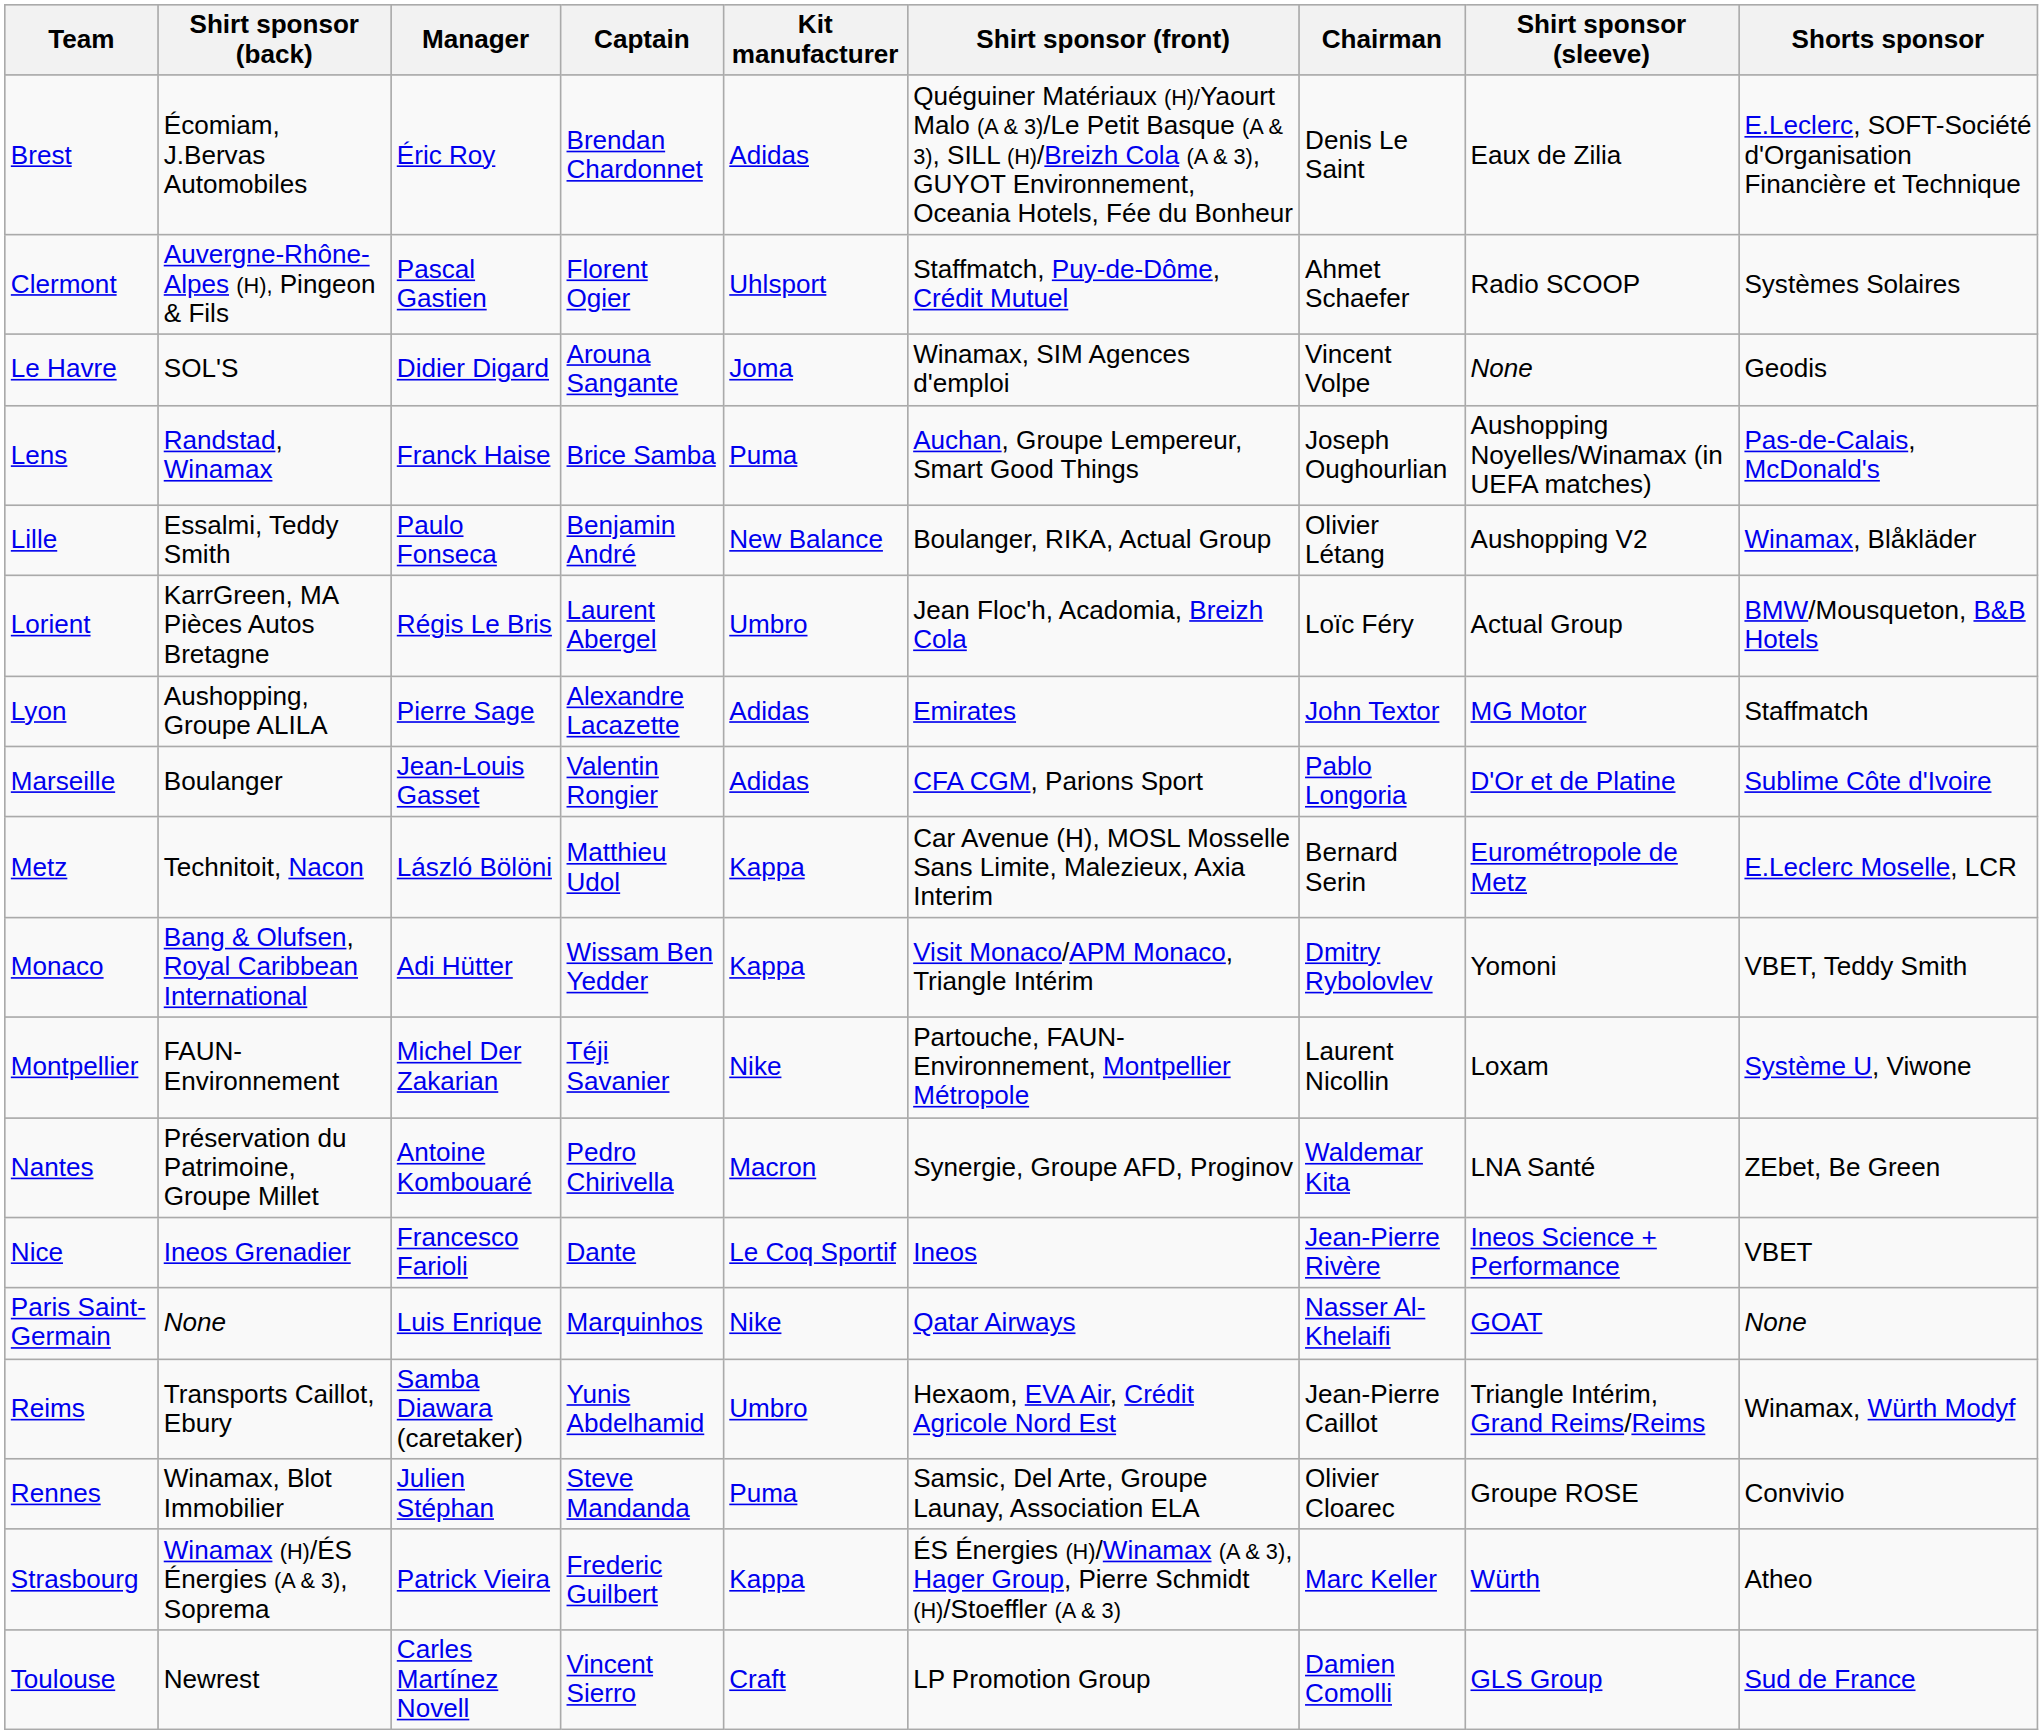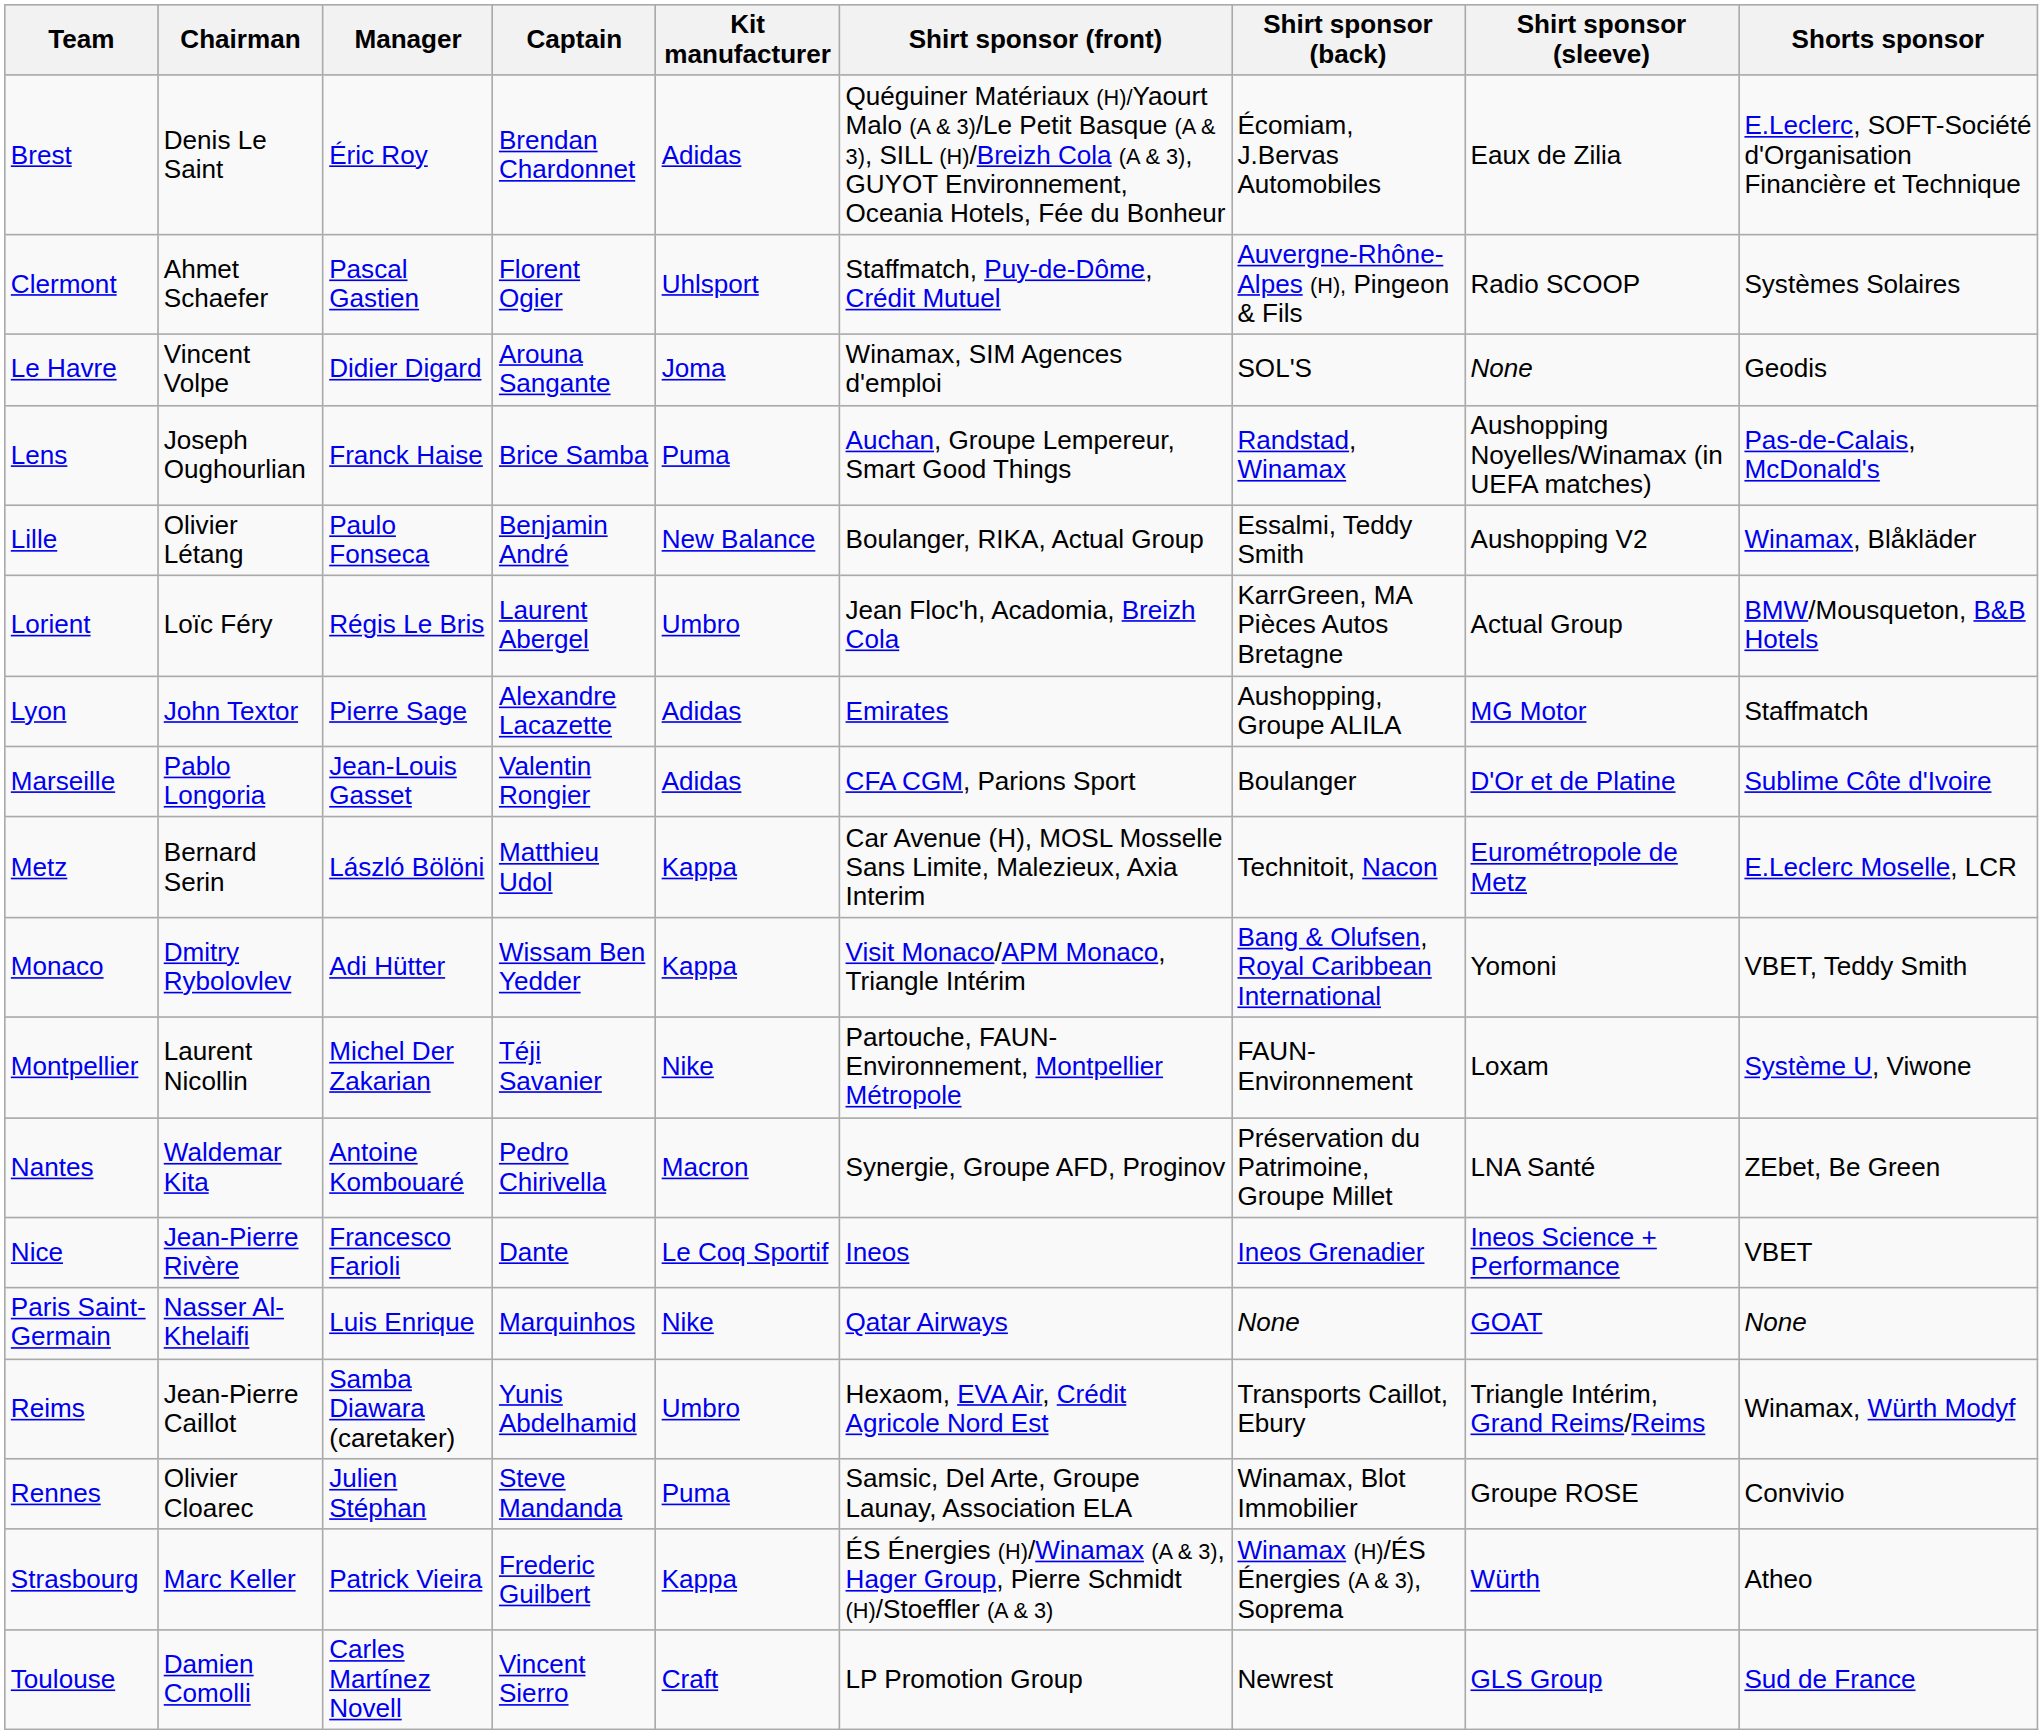 <table class="wikitable sortable" style="text-align: left;">
 <tr>
 <th>Team</th>
-<th>Shirt sponsor (back)</th>
+<th>Chairman</th>
 <th>Manager</th>
 <th>Captain</th>
 <th>Kit manufacturer</th>
 <th>Shirt sponsor (front)</th>
-<th>Chairman</th>
+<th>Shirt sponsor (back)</th>
 <th>Shirt sponsor (sleeve)</th>
 <th>Shorts sponsor</th>
 </tr>
 <tr>
 <td><a href='#'>Brest</a></td>
-<td>Écomiam, J.Bervas Automobiles</td>
+<td> Denis Le Saint</td>
 <td> <a href='#'>Éric Roy</a></td>
 <td> <a href='#'>Brendan Chardonnet</a></td>
 <td><a href='#'>Adidas</a></td>
 <td>Quéguiner Matériaux <small>(H)/</small>Yaourt Malo <small>(A & 3)</small>/Le Petit Basque <small>(A & 3)</small>, SILL <small>(H)</small>/<a href='#'>Breizh Cola</a> <small>(A & 3)</small>, GUYOT Environnement, Oceania Hotels, Fée du Bonheur</td>
-<td> Denis Le Saint</td>
+<td>Écomiam, J.Bervas Automobiles</td>
 <td>Eaux de Zilia</td>
 <td><a href='#'>E.Leclerc</a>, SOFT-Société d'Organisation Financière et Technique</td>
 </tr>
 <tr>
 <td><a href='#'>Clermont</a></td>
-<td><a href='#'>Auvergne-Rhône-Alpes</a> <small>(H),</small> Pingeon & Fils</td>
+<td> Ahmet Schaefer</td>
 <td> <a href='#'>Pascal Gastien</a></td>
 <td> <a href='#'>Florent Ogier</a></td>
 <td><a href='#'>Uhlsport</a></td>
 <td>Staffmatch, <a href='#'>Puy-de-Dôme</a>, <a href='#'>Crédit Mutuel</a></td>
-<td> Ahmet Schaefer</td>
+<td><a href='#'>Auvergne-Rhône-Alpes</a> <small>(H),</small> Pingeon & Fils</td>
 <td>Radio SCOOP</td>
 <td>Systèmes Solaires</td>
 </tr>
 <tr>
 <td><a href='#'>Le Havre</a></td>
-<td>SOL'S</td>
+<td> Vincent Volpe</td>
 <td> <a href='#'>Didier Digard</a></td>
 <td> <a href='#'>Arouna Sangante</a></td>
 <td><a href='#'>Joma</a></td>
 <td>Winamax, SIM Agences d'emploi</td>
-<td> Vincent Volpe</td>
+<td>SOL'S</td>
 <td><em>None</em></td>
 <td>Geodis</td>
 </tr>
 <tr>
 <td><a href='#'>Lens</a></td>
-<td><a href='#'>Randstad</a>, <a href='#'>Winamax</a></td>
+<td> Joseph Oughourlian</td>
 <td> <a href='#'>Franck Haise</a></td>
 <td> <a href='#'>Brice Samba</a></td>
 <td><a href='#'>Puma</a></td>
 <td><a href='#'>Auchan</a>, Groupe Lempereur, Smart Good Things</td>
-<td> Joseph Oughourlian</td>
+<td><a href='#'>Randstad</a>, <a href='#'>Winamax</a></td>
 <td>Aushopping Noyelles/Winamax (in UEFA matches)</td>
 <td><a href='#'>Pas-de-Calais</a>, <a href='#'>McDonald's</a></td>
 </tr>
 <tr>
 <td><a href='#'>Lille</a></td>
-<td>Essalmi, Teddy Smith</td>
+<td> Olivier Létang</td>
 <td> <a href='#'>Paulo Fonseca</a></td>
 <td> <a href='#'>Benjamin André</a></td>
 <td><a href='#'>New Balance</a></td>
 <td>Boulanger, RIKA, Actual Group</td>
-<td> Olivier Létang</td>
+<td>Essalmi, Teddy Smith</td>
 <td>Aushopping V2</td>
 <td><a href='#'>Winamax</a>, Blåkläder</td>
 </tr>
 <tr>
 <td><a href='#'>Lorient</a></td>
-<td>KarrGreen, MA Pièces Autos Bretagne</td>
+<td> Loïc Féry</td>
 <td> <a href='#'>Régis Le Bris</a></td>
 <td> <a href='#'>Laurent Abergel</a></td>
 <td><a href='#'>Umbro</a></td>
 <td>Jean Floc'h, Acadomia, <a href='#'>Breizh Cola</a></td>
-<td> Loïc Féry</td>
+<td>KarrGreen, MA Pièces Autos Bretagne</td>
 <td>Actual Group</td>
 <td><a href='#'>BMW</a>/Mousqueton, <a href='#'>B&B Hotels</a></td>
 </tr>
 <tr>
 <td><a href='#'>Lyon</a></td>
-<td>Aushopping, Groupe ALILA</td>
+<td> <a href='#'>John Textor</a></td>
 <td> <a href='#'>Pierre Sage</a></td>
 <td> <a href='#'>Alexandre Lacazette</a></td>
 <td><a href='#'>Adidas</a></td>
 <td><a href='#'>Emirates</a></td>
-<td> <a href='#'>John Textor</a></td>
+<td>Aushopping, Groupe ALILA</td>
 <td><a href='#'>MG Motor</a></td>
 <td>Staffmatch</td>
 </tr>
 <tr>
 <td><a href='#'>Marseille</a></td>
-<td>Boulanger</td>
+<td> <a href='#'>Pablo Longoria</a></td>
 <td> <a href='#'>Jean-Louis Gasset</a></td>
 <td> <a href='#'>Valentin Rongier</a></td>
 <td><a href='#'>Adidas</a></td>
 <td><a href='#'>CFA CGM</a>, Parions Sport</td>
-<td> <a href='#'>Pablo Longoria</a></td>
+<td>Boulanger</td>
 <td><a href='#'>D'Or et de Platine</a></td>
 <td><a href='#'>Sublime Côte d'Ivoire</a></td>
 </tr>
 <tr>
 <td><a href='#'>Metz</a></td>
-<td>Technitoit, <a href='#'>Nacon</a></td>
+<td> Bernard Serin</td>
 <td> <a href='#'>László Bölöni</a></td>
 <td> <a href='#'>Matthieu Udol</a></td>
 <td><a href='#'>Kappa</a></td>
 <td>Car Avenue (H), MOSL Mosselle Sans Limite, Malezieux, Axia Interim</td>
-<td> Bernard Serin</td>
+<td>Technitoit, <a href='#'>Nacon</a></td>
 <td><a href='#'>Eurométropole de Metz</a></td>
 <td><a href='#'>E.Leclerc Moselle</a>, LCR</td>
 </tr>
 <tr>
 <td><a href='#'>Monaco</a></td>
-<td><a href='#'>Bang & Olufsen</a>, <a href='#'>Royal Caribbean International</a></td>
+<td> <a href='#'>Dmitry Rybolovlev</a></td>
 <td> <a href='#'>Adi Hütter</a></td>
 <td> <a href='#'>Wissam Ben Yedder</a></td>
 <td><a href='#'>Kappa</a></td>
 <td><a href='#'>Visit Monaco</a>/<a href='#'>APM Monaco</a>, Triangle Intérim</td>
-<td> <a href='#'>Dmitry Rybolovlev</a></td>
+<td><a href='#'>Bang & Olufsen</a>, <a href='#'>Royal Caribbean International</a></td>
 <td>Yomoni</td>
 <td>VBET, Teddy Smith</td>
 </tr>
 <tr>
 <td><a href='#'>Montpellier</a></td>
-<td>FAUN-Environnement</td>
+<td> Laurent Nicollin</td>
 <td> <a href='#'>Michel Der Zakarian</a></td>
 <td> <a href='#'>Téji Savanier</a></td>
 <td><a href='#'>Nike</a></td>
 <td>Partouche, FAUN-Environnement, <a href='#'>Montpellier Métropole</a></td>
-<td> Laurent Nicollin</td>
+<td>FAUN-Environnement</td>
 <td>Loxam</td>
 <td><a href='#'>Système U</a>, Viwone</td>
 </tr>
 <tr>
 <td><a href='#'>Nantes</a></td>
-<td>Préservation du Patrimoine, Groupe Millet</td>
+<td> <a href='#'>Waldemar Kita</a></td>
 <td> <a href='#'>Antoine Kombouaré</a></td>
 <td> <a href='#'>Pedro Chirivella</a></td>
 <td><a href='#'>Macron</a></td>
 <td>Synergie, Groupe AFD, Proginov</td>
-<td> <a href='#'>Waldemar Kita</a></td>
+<td>Préservation du Patrimoine, Groupe Millet</td>
 <td>LNA Santé</td>
 <td>ZEbet, Be Green</td>
 </tr>
 <tr>
 <td><a href='#'>Nice</a></td>
-<td><a href='#'>Ineos Grenadier</a></td>
+<td> <a href='#'>Jean-Pierre Rivère</a></td>
 <td> <a href='#'>Francesco Farioli</a></td>
 <td> <a href='#'>Dante</a></td>
 <td><a href='#'>Le Coq Sportif</a></td>
 <td><a href='#'>Ineos</a></td>
-<td> <a href='#'>Jean-Pierre Rivère</a></td>
+<td><a href='#'>Ineos Grenadier</a></td>
 <td><a href='#'>Ineos Science + Performance</a></td>
 <td>VBET</td>
 </tr>
 <tr>
 <td><a href='#'>Paris Saint-Germain</a></td>
-<td><em>None</em></td>
+<td> <a href='#'>Nasser Al-Khelaifi</a></td>
 <td> <a href='#'>Luis Enrique</a></td>
 <td> <a href='#'>Marquinhos</a></td>
 <td><a href='#'>Nike</a></td>
 <td><a href='#'>Qatar Airways</a></td>
-<td> <a href='#'>Nasser Al-Khelaifi</a></td>
+<td><em>None</em></td>
 <td><a href='#'>GOAT</a></td>
 <td><em>None</em></td>
 </tr>
 <tr>
 <td><a href='#'>Reims</a></td>
-<td>Transports Caillot, Ebury</td>
+<td> Jean-Pierre Caillot</td>
 <td> <a href='#'>Samba Diawara</a> (caretaker)</td>
 <td> <a href='#'>Yunis Abdelhamid</a></td>
 <td><a href='#'>Umbro</a></td>
 <td>Hexaom, <a href='#'>EVA Air</a>, <a href='#'>Crédit Agricole Nord Est</a></td>
-<td> Jean-Pierre Caillot</td>
+<td>Transports Caillot, Ebury</td>
 <td>Triangle Intérim, <a href='#'>Grand Reims</a>/<a href='#'>Reims</a></td>
 <td>Winamax, <a href='#'>Würth Modyf</a></td>
 </tr>
 <tr>
 <td><a href='#'>Rennes</a></td>
-<td>Winamax, Blot Immobilier</td>
+<td> Olivier Cloarec</td>
 <td> <a href='#'>Julien Stéphan</a></td>
 <td> <a href='#'>Steve Mandanda</a></td>
 <td><a href='#'>Puma</a></td>
 <td>Samsic, Del Arte, Groupe Launay, Association ELA</td>
-<td> Olivier Cloarec</td>
+<td>Winamax, Blot Immobilier</td>
 <td>Groupe ROSE</td>
 <td>Convivio</td>
 </tr>
 <tr>
 <td><a href='#'>Strasbourg</a></td>
-<td><a href='#'>Winamax</a> <small>(H)</small>/ÉS Énergies <small>(A & 3)</small>, Soprema</td>
+<td> <a href='#'>Marc Keller</a></td>
 <td> <a href='#'>Patrick Vieira</a></td>
 <td> <a href='#'>Frederic Guilbert</a></td>
 <td><a href='#'>Kappa</a></td>
 <td>ÉS Énergies <small>(H)</small>/<a href='#'>Winamax</a> <small>(A & 3)</small>, <a href='#'>Hager Group</a>, Pierre Schmidt <small>(H)</small>/Stoeffler <small>(A & 3)</small></td>
-<td> <a href='#'>Marc Keller</a></td>
+<td><a href='#'>Winamax</a> <small>(H)</small>/ÉS Énergies <small>(A & 3)</small>, Soprema</td>
 <td><a href='#'>Würth</a></td>
 <td>Atheo</td>
 </tr>
 <tr>
 <td><a href='#'>Toulouse</a></td>
-<td>Newrest</td>
+<td> <a href='#'>Damien Comolli</a></td>
 <td> <a href='#'>Carles Martínez Novell</a></td>
 <td> <a href='#'>Vincent Sierro</a></td>
 <td><a href='#'>Craft</a></td>
 <td>LP Promotion Group</td>
-<td> <a href='#'>Damien Comolli</a></td>
+<td>Newrest</td>
 <td><a href='#'>GLS Group</a></td>
 <td><a href='#'>Sud de France</a></td>
 </tr>
 </table>
